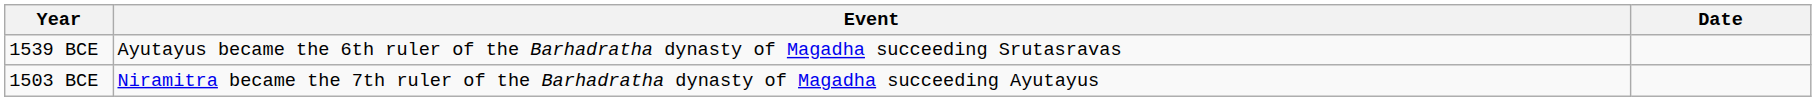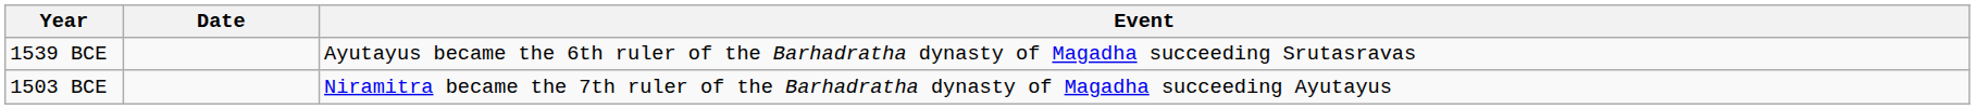 <table class="wikitable" style="width:100%">
 <tr>
 <th style="width:6%">Year</th>
+<th style="width:10%">Date</th>
 <th>Event</th>
-<th style="width:10%">Date</th>
 </tr>
 <tr>
 <td>1539 BCE</td>
+<td></td>
 <td>Ayutayus became the 6th ruler of the <em>Barhadratha</em> dynasty of <a href='#'>Magadha</a> succeeding Srutasravas</td>
-<td></td>
 </tr>
 <tr>
 <td>1503 BCE</td>
+<td></td>
 <td><a href='#'>Niramitra</a> became the 7th ruler of the <em>Barhadratha</em> dynasty of <a href='#'>Magadha</a> succeeding Ayutayus</td>
-<td></td>
 </tr>
 </table>
